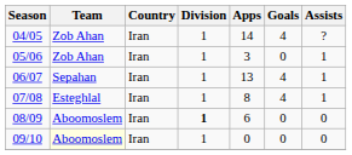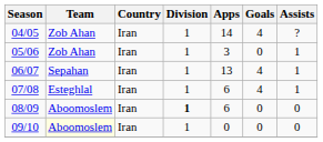 <table class="wikitable" style="text-align: center;">
 <tr>
 <th>Season</th>
 <th>Team</th>
 <th>Country</th>
 <th>Division</th>
 <th>Apps</th>
 <th>Goals</th>
 <th>Assists</th>
 </tr>
 <tr>
 <td><a href='#'>04/05</a></td>
 <td align="left"><a href='#'>Zob Ahan</a></td>
 <td align="left">Iran</td>
 <td>1</td>
 <td>14</td>
 <td>4</td>
 <td>?</td>
 </tr>
 <tr>
 <td><a href='#'>05/06</a></td>
 <td align="left"><a href='#'>Zob Ahan</a></td>
 <td align="left">Iran</td>
 <td>1</td>
 <td>3</td>
 <td>0</td>
 <td>1</td>
 </tr>
 <tr>
 <td><a href='#'>06/07</a></td>
 <td align="left"><a href='#'>Sepahan</a></td>
 <td align="left">Iran</td>
 <td>1</td>
 <td>13</td>
 <td>4</td>
 <td>1</td>
 </tr>
 <tr>
 <td><a href='#'>07/08</a></td>
 <td align="left"><a href='#'>Esteghlal</a></td>
 <td align="left">Iran</td>
 <td>1</td>
-<td>8</td>
+<td>6</td>
 <td>4</td>
 <td>1</td>
 </tr>
 <tr>
 <td><a href='#'>08/09</a></td>
 <td align="left"><a href='#'>Aboomoslem</a></td>
 <td align="left">Iran</td>
 <td><strong>1</strong></td>
 <td>6</td>
 <td>0</td>
 <td>0</td>
 </tr>
 <tr>
 <td><a href='#'>09/10</a></td>
 <td align="left" style="background: lightyellow;"><a href='#'>Aboomoslem</a></td>
 <td align="left">Iran</td>
 <td>1</td>
 <td>0</td>
 <td>0</td>
 <td>0</td>
 </tr>
 <tr>
 </tr>
 </table>
